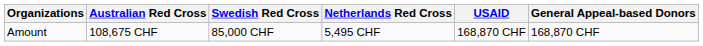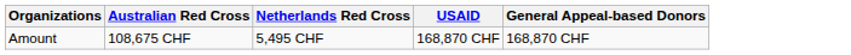 <table class="wikitable">
 <tr>
 <th>Organizations</th>
 <th><a href='#'>Australian</a> Red Cross</th>
-<th><a href='#'>Swedish</a> Red Cross</th>
 <th><a href='#'>Netherlands</a> Red Cross</th>
 <th><a href='#'>USAID</a></th>
 <th>General Appeal-based Donors</th>
 </tr>
 <tr>
 <td>Amount</td>
 <td>108,675 CHF</td>
-<td>85,000 CHF</td>
 <td>5,495 CHF</td>
 <td>168,870 CHF</td>
 <td>168,870 CHF</td>
 </tr>
 </table>
